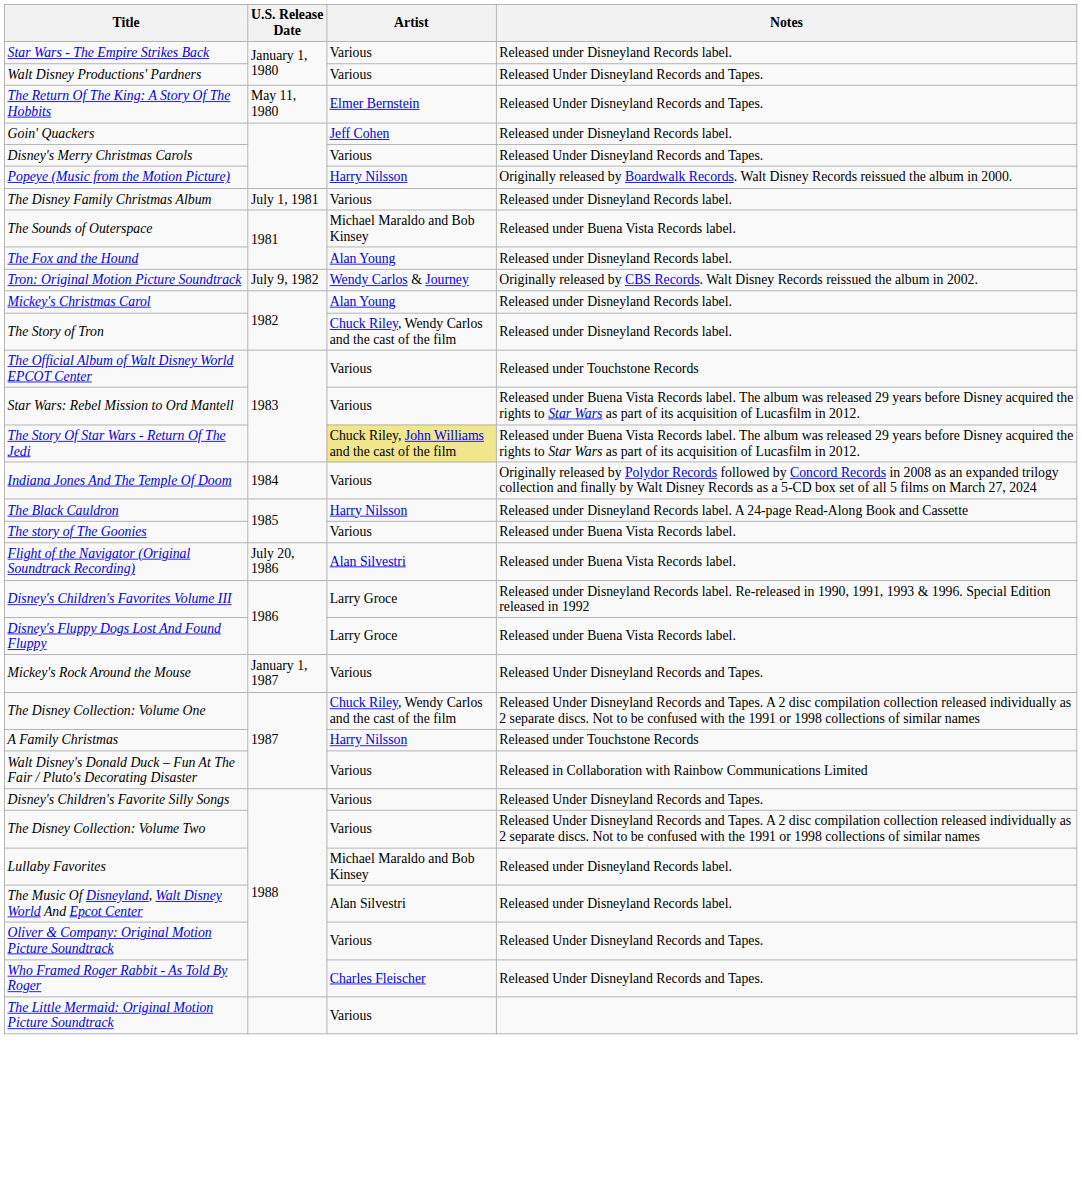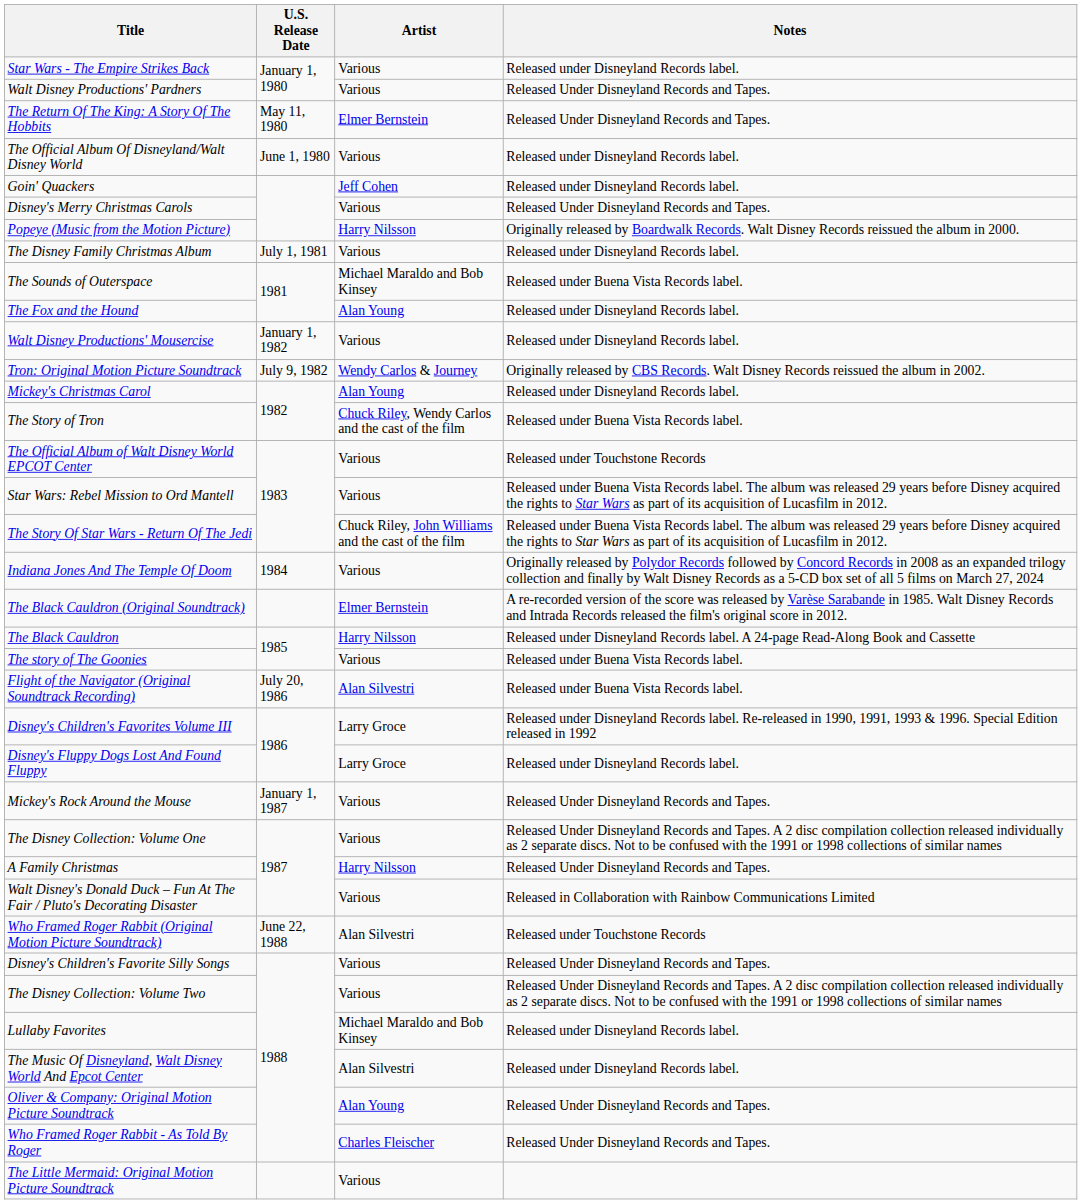 <table class="wikitable">
 <tr>
 <th>Title</th>
 <th>U.S. Release Date</th>
 <th>Artist</th>
 <th>Notes</th>
 </tr>
 <tr>
 <td><em><a href='#'>Star Wars - The Empire Strikes Back</a></em></td>
 <td rowspan="2">January 1, 1980</td>
 <td>Various</td>
 <td>Released under Disneyland Records label.</td>
 </tr>
 <tr>
 <td><em>Walt Disney Productions' Pardners</em></td>
 <td>Various</td>
 <td>Released Under Disneyland Records and Tapes.</td>
 </tr>
 <tr>
 <td><em><a href='#'>The Return Of The King: A Story Of The Hobbits</a></em></td>
 <td>May 11, 1980</td>
 <td><a href='#'>Elmer Bernstein</a></td>
 <td>Released Under Disneyland Records and Tapes.</td>
+</tr>
+<tr>
+<td><em>The Official Album Of Disneyland/Walt Disney World</em></td>
+<td>June 1, 1980</td>
+<td>Various</td>
+<td>Released under Disneyland Records label.</td>
 </tr>
 <tr>
 <td><em>Goin' Quackers</em></td>
 <td rowspan="3"></td>
 <td><a href='#'>Jeff Cohen</a></td>
 <td>Released under Disneyland Records label.</td>
 </tr>
 <tr>
 <td><em>Disney's Merry Christmas Carols</em></td>
 <td>Various</td>
 <td>Released Under Disneyland Records and Tapes.</td>
 </tr>
 <tr>
 <td><em><a href='#'>Popeye (Music from the Motion Picture)</a></em></td>
 <td><a href='#'>Harry Nilsson</a></td>
 <td>Originally released by <a href='#'>Boardwalk Records</a>. Walt Disney Records reissued the album in 2000.</td>
 </tr>
 <tr>
 <td><em>The Disney Family Christmas Album</em></td>
 <td>July 1, 1981</td>
 <td>Various</td>
 <td>Released under Disneyland Records label.</td>
 </tr>
 <tr>
 <td><em>The Sounds of Outerspace</em></td>
 <td rowspan="2">1981</td>
 <td>Michael Maraldo and Bob Kinsey</td>
 <td>Released under Buena Vista Records label.</td>
 </tr>
 <tr>
 <td><em><a href='#'>The Fox and the Hound</a></em></td>
 <td><a href='#'>Alan Young</a></td>
 <td>Released under Disneyland Records label.</td>
 </tr>
 <tr>
+<td><em><a href='#'>Walt Disney Productions' Mousercise</a></em></td>
+<td>January 1, 1982</td>
+<td>Various</td>
+<td>Released under Disneyland Records label.</td>
+</tr>
+<tr>
 <td><em><a href='#'>Tron: Original Motion Picture Soundtrack</a></em></td>
 <td>July 9, 1982</td>
 <td><a href='#'>Wendy Carlos</a> & <a href='#'>Journey</a></td>
 <td>Originally released by <a href='#'>CBS Records</a>. Walt Disney Records reissued the album in 2002.</td>
 </tr>
 <tr>
 <td><em><a href='#'>Mickey's Christmas Carol</a></em></td>
 <td rowspan="2">1982</td>
 <td><a href='#'>Alan Young</a></td>
 <td>Released under Disneyland Records label.</td>
 </tr>
 <tr>
 <td><em>The Story of Tron</em></td>
 <td><a href='#'>Chuck Riley</a>, Wendy Carlos and the cast of the film</td>
-<td>Released under Disneyland Records label.</td>
+<td>Released under Buena Vista Records label.</td>
 </tr>
 <tr>
 <td><em><a href='#'>The Official Album of Walt Disney World EPCOT Center</a></em></td>
 <td rowspan="3">1983</td>
 <td>Various</td>
 <td>Released under Touchstone Records</td>
 </tr>
 <tr>
 <td><em>Star Wars: Rebel Mission to Ord Mantell</em></td>
 <td>Various</td>
 <td>Released under Buena Vista Records label. The album was released 29 years before Disney acquired the rights to <em><a href='#'>Star Wars</a></em> as part of its acquisition of Lucasfilm in 2012.</td>
 </tr>
 <tr>
 <td><em><a href='#'>The Story Of Star Wars - Return Of The Jedi</a></em></td>
-<td style="background: khaki;">Chuck Riley, <a href='#'>John Williams</a> and the cast of the film</td>
+<td>Chuck Riley, <a href='#'>John Williams</a> and the cast of the film</td>
 <td>Released under Buena Vista Records label. The album was released 29 years before Disney acquired the rights to <em>Star Wars</em> as part of its acquisition of Lucasfilm in 2012.</td>
 </tr>
 <tr>
 <td><em><a href='#'>Indiana Jones And The Temple Of Doom</a></em></td>
 <td>1984</td>
 <td>Various</td>
 <td>Originally released by <a href='#'>Polydor Records</a> followed by <a href='#'>Concord Records</a> in 2008 as an expanded trilogy collection and finally by Walt Disney Records as a 5-CD box set of all 5 films on March 27, 2024</td>
+</tr>
+<tr>
+<td><em><a href='#'>The Black Cauldron (Original Soundtrack)</a></em></td>
+<td></td>
+<td><a href='#'>Elmer Bernstein</a></td>
+<td>A re-recorded version of the score was released by <a href='#'>Varèse Sarabande</a> in 1985. Walt Disney Records and Intrada Records released the film's original score in 2012.</td>
 </tr>
 <tr>
 <td><em><a href='#'>The Black Cauldron</a></em></td>
 <td rowspan="2">1985</td>
 <td><a href='#'>Harry Nilsson</a></td>
 <td>Released under Disneyland Records label. A 24-page Read-Along Book and Cassette</td>
 </tr>
 <tr>
 <td><em><a href='#'>The story of The Goonies</a></em></td>
 <td>Various</td>
 <td>Released under Buena Vista Records label.</td>
 </tr>
 <tr>
 <td><em><a href='#'>Flight of the Navigator (Original Soundtrack Recording)</a></em></td>
 <td>July 20, 1986</td>
 <td><a href='#'>Alan Silvestri</a></td>
 <td>Released under Buena Vista Records label.</td>
 </tr>
 <tr>
 <td><em><a href='#'>Disney's Children's Favorites Volume III</a></em></td>
 <td rowspan="2">1986</td>
 <td>Larry Groce</td>
 <td>Released under Disneyland Records label. Re-released in 1990, 1991, 1993 & 1996. Special Edition released in 1992</td>
 </tr>
 <tr>
 <td><em><a href='#'>Disney's Fluppy Dogs Lost And Found Fluppy</a></em></td>
 <td>Larry Groce</td>
-<td>Released under Buena Vista Records label.</td>
+<td>Released under Disneyland Records label.</td>
 </tr>
 <tr>
 <td><em>Mickey's Rock Around the Mouse</em></td>
 <td>January 1, 1987</td>
 <td>Various</td>
 <td>Released Under Disneyland Records and Tapes.</td>
 </tr>
 <tr>
 <td><em>The Disney Collection: Volume One</em></td>
 <td rowspan="3">1987</td>
-<td><a href='#'>Chuck Riley</a>, Wendy Carlos and the cast of the film</td>
+<td>Various</td>
 <td>Released Under Disneyland Records and Tapes. A 2 disc compilation collection released individually as 2 separate discs. Not to be confused with the 1991 or 1998 collections of similar names</td>
 </tr>
 <tr>
 <td><em>A Family Christmas</em></td>
 <td><a href='#'>Harry Nilsson</a></td>
-<td>Released under Touchstone Records</td>
+<td>Released Under Disneyland Records and Tapes.</td>
 </tr>
 <tr>
 <td><em>Walt Disney's Donald Duck – Fun At The Fair / Pluto's Decorating Disaster</em></td>
 <td>Various</td>
 <td>Released in Collaboration with Rainbow Communications Limited</td>
+</tr>
+<tr>
+<td><em><a href='#'>Who Framed Roger Rabbit (Original Motion Picture Soundtrack)</a></em></td>
+<td>June 22, 1988</td>
+<td>Alan Silvestri</td>
+<td>Released under Touchstone Records</td>
 </tr>
 <tr>
 <td><em>Disney's Children's Favorite Silly Songs</em></td>
 <td rowspan="6">1988</td>
 <td>Various</td>
 <td>Released Under Disneyland Records and Tapes.</td>
 </tr>
 <tr>
 <td><em>The Disney Collection: Volume Two</em></td>
 <td>Various</td>
 <td>Released Under Disneyland Records and Tapes. A 2 disc compilation collection released individually as 2 separate discs. Not to be confused with the 1991 or 1998 collections of similar names</td>
 </tr>
 <tr>
 <td><em>Lullaby Favorites</em></td>
 <td>Michael Maraldo and Bob Kinsey</td>
 <td>Released under Disneyland Records label.</td>
 </tr>
 <tr>
 <td><em>The Music Of <a href='#'>Disneyland</a>, <a href='#'>Walt Disney World</a> And <a href='#'>Epcot Center</a></em></td>
 <td>Alan Silvestri</td>
 <td>Released under Disneyland Records label.</td>
 </tr>
 <tr>
 <td><em><a href='#'>Oliver & Company: Original Motion Picture Soundtrack</a></em></td>
-<td>Various</td>
+<td><a href='#'>Alan Young</a></td>
 <td>Released Under Disneyland Records and Tapes.</td>
 </tr>
 <tr>
 <td><em><a href='#'>Who Framed Roger Rabbit - As Told By Roger</a></em></td>
 <td><a href='#'>Charles Fleischer</a></td>
 <td>Released Under Disneyland Records and Tapes.</td>
 </tr>
 <tr>
 <td><em><a href='#'>The Little Mermaid: Original Motion Picture Soundtrack</a></em></td>
 <td></td>
 <td>Various</td>
 <td></td>
 </tr>
 </table>
